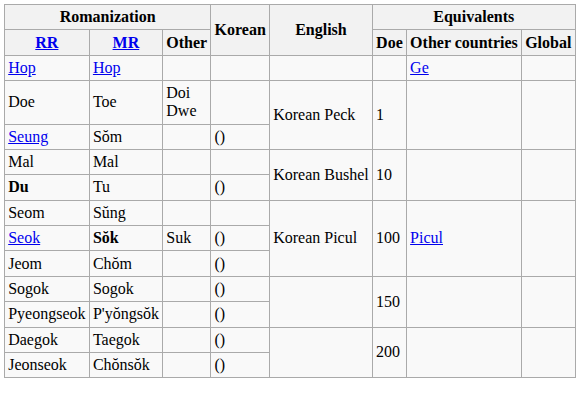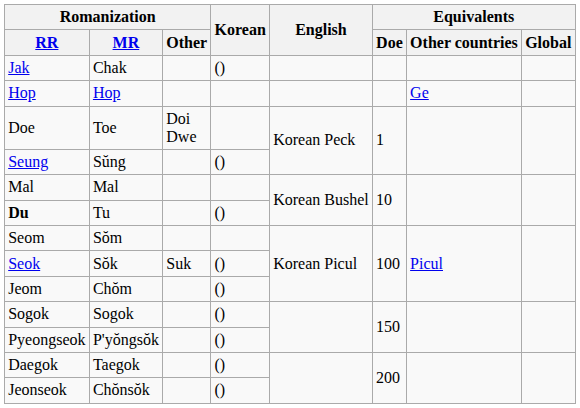 <table class="wikitable">
 <tr>
 <th colspan="3">Romanization</th>
 <th rowspan="2">Korean</th>
 <th rowspan="2">English</th>
 <th colspan="3">Equivalents</th>
 </tr>
 <tr>
 <th><a href='#'>RR</a></th>
 <th><a href='#'>MR</a></th>
 <th>Other</th>
 <th>Doe</th>
 <th>Other countries</th>
 <th>Global</th>
+</tr>
+<tr>
+<td><a href='#'>Jak</a></td>
+<td>Chak</td>
+<td></td>
+<td>()</td>
+<td></td>
+<td></td>
+<td></td>
+<td></td>
 </tr>
 <tr>
 <td><a href='#'>Hop</a></td>
 <td><a href='#'>Hop</a></td>
 <td></td>
 <td></td>
 <td></td>
 <td></td>
 <td><a href='#'>Ge</a></td>
 <td></td>
 </tr>
 <tr>
 <td>Doe</td>
 <td>Toe</td>
 <td>Doi<br>Dwe</td>
 <td></td>
 <td rowspan="2">Korean Peck</td>
 <td rowspan="2">1</td>
 <td rowspan="2"></td>
 <td rowspan="2"></td>
 </tr>
 <tr>
 <td><a href='#'>Seung</a></td>
-<td>Sŏm</td>
+<td>Sŭng</td>
 <td></td>
 <td>()</td>
 </tr>
 <tr>
 <td>Mal</td>
 <td>Mal</td>
 <td></td>
 <td></td>
 <td rowspan="2">Korean Bushel</td>
 <td rowspan="2">10</td>
 <td rowspan="2"></td>
 <td rowspan="2"></td>
 </tr>
 <tr>
 <td><strong>Du</strong></td>
 <td>Tu</td>
 <td></td>
 <td>()</td>
 </tr>
 <tr>
 <td>Seom</td>
-<td>Sŭng</td>
+<td>Sŏm</td>
 <td></td>
 <td></td>
 <td rowspan="3">Korean Picul</td>
 <td rowspan="3">100</td>
 <td rowspan="3"><a href='#'>Picul</a></td>
 <td rowspan="3"></td>
 </tr>
 <tr>
 <td><a href='#'>Seok</a></td>
-<td><strong>Sŏk</strong></td>
+<td>Sŏk</td>
 <td>Suk</td>
 <td>()</td>
 </tr>
 <tr>
 <td>Jeom</td>
 <td>Chŏm</td>
 <td></td>
 <td>()</td>
 </tr>
 <tr>
 <td>Sogok</td>
 <td>Sogok</td>
 <td></td>
 <td>()</td>
 <td rowspan="2"></td>
 <td rowspan="2">150</td>
 <td rowspan="2"></td>
 <td rowspan="2"></td>
 </tr>
 <tr>
 <td>Pyeongseok</td>
 <td>P'yŏngsŏk</td>
 <td></td>
 <td>()</td>
 </tr>
 <tr>
 <td>Daegok</td>
 <td>Taegok</td>
 <td></td>
 <td>()</td>
 <td rowspan="2"></td>
 <td rowspan="2">200</td>
 <td rowspan="2"></td>
 <td rowspan="2"></td>
 </tr>
 <tr>
 <td>Jeonseok</td>
 <td>Chŏnsŏk</td>
 <td></td>
 <td>()</td>
 </tr>
 </table>
